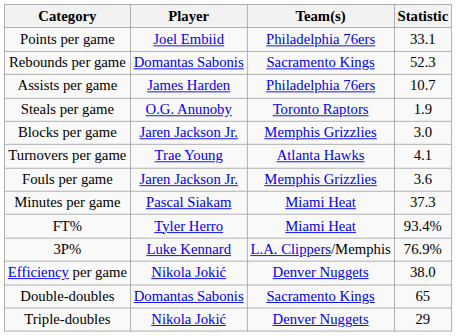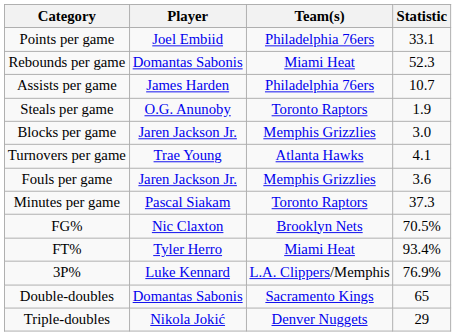 <table class="wikitable" style="text-align:center">
 <tr>
 <th>Category</th>
 <th>Player</th>
 <th>Team(s)</th>
 <th>Statistic</th>
 </tr>
 <tr>
 <td>Points per game</td>
 <td><a href='#'>Joel Embiid</a></td>
 <td><a href='#'>Philadelphia 76ers</a></td>
 <td>33.1</td>
 </tr>
 <tr>
 <td>Rebounds per game</td>
 <td><a href='#'>Domantas Sabonis</a></td>
-<td><a href='#'>Sacramento Kings</a></td>
+<td><a href='#'>Miami Heat</a></td>
 <td>52.3</td>
 </tr>
 <tr>
 <td>Assists per game</td>
 <td><a href='#'>James Harden</a></td>
 <td><a href='#'>Philadelphia 76ers</a></td>
 <td>10.7</td>
 </tr>
 <tr>
 <td>Steals per game</td>
 <td><a href='#'>O.G. Anunoby</a></td>
 <td><a href='#'>Toronto Raptors</a></td>
 <td>1.9</td>
 </tr>
 <tr>
 <td>Blocks per game</td>
 <td><a href='#'>Jaren Jackson Jr.</a></td>
 <td><a href='#'>Memphis Grizzlies</a></td>
 <td>3.0</td>
 </tr>
 <tr>
 <td>Turnovers per game</td>
 <td><a href='#'>Trae Young</a></td>
 <td><a href='#'>Atlanta Hawks</a></td>
 <td>4.1</td>
 </tr>
 <tr>
 <td>Fouls per game</td>
 <td><a href='#'>Jaren Jackson Jr.</a></td>
 <td><a href='#'>Memphis Grizzlies</a></td>
 <td>3.6</td>
 </tr>
 <tr>
 <td>Minutes per game</td>
 <td><a href='#'>Pascal Siakam</a></td>
-<td><a href='#'>Miami Heat</a></td>
+<td><a href='#'>Toronto Raptors</a></td>
 <td>37.3</td>
+</tr>
+<tr>
+<td>FG%</td>
+<td><a href='#'>Nic Claxton</a></td>
+<td><a href='#'>Brooklyn Nets</a></td>
+<td>70.5%</td>
 </tr>
 <tr>
 <td>FT%</td>
 <td><a href='#'>Tyler Herro</a></td>
 <td><a href='#'>Miami Heat</a></td>
 <td>93.4%</td>
 </tr>
 <tr>
 <td>3P%</td>
 <td><a href='#'>Luke Kennard</a></td>
 <td><a href='#'>L.A. Clippers</a>/Memphis</td>
 <td>76.9%</td>
 </tr>
 <tr>
-<td><a href='#'>Efficiency</a> per game</td>
-<td><a href='#'>Nikola Jokić</a></td>
-<td><a href='#'>Denver Nuggets</a></td>
-<td>38.0</td>
-</tr>
-<tr>
 <td>Double-doubles</td>
 <td><a href='#'>Domantas Sabonis</a></td>
 <td><a href='#'>Sacramento Kings</a></td>
 <td>65</td>
 </tr>
 <tr>
 <td>Triple-doubles</td>
 <td><a href='#'>Nikola Jokić</a></td>
 <td><a href='#'>Denver Nuggets</a></td>
 <td>29</td>
 </tr>
 </table>
